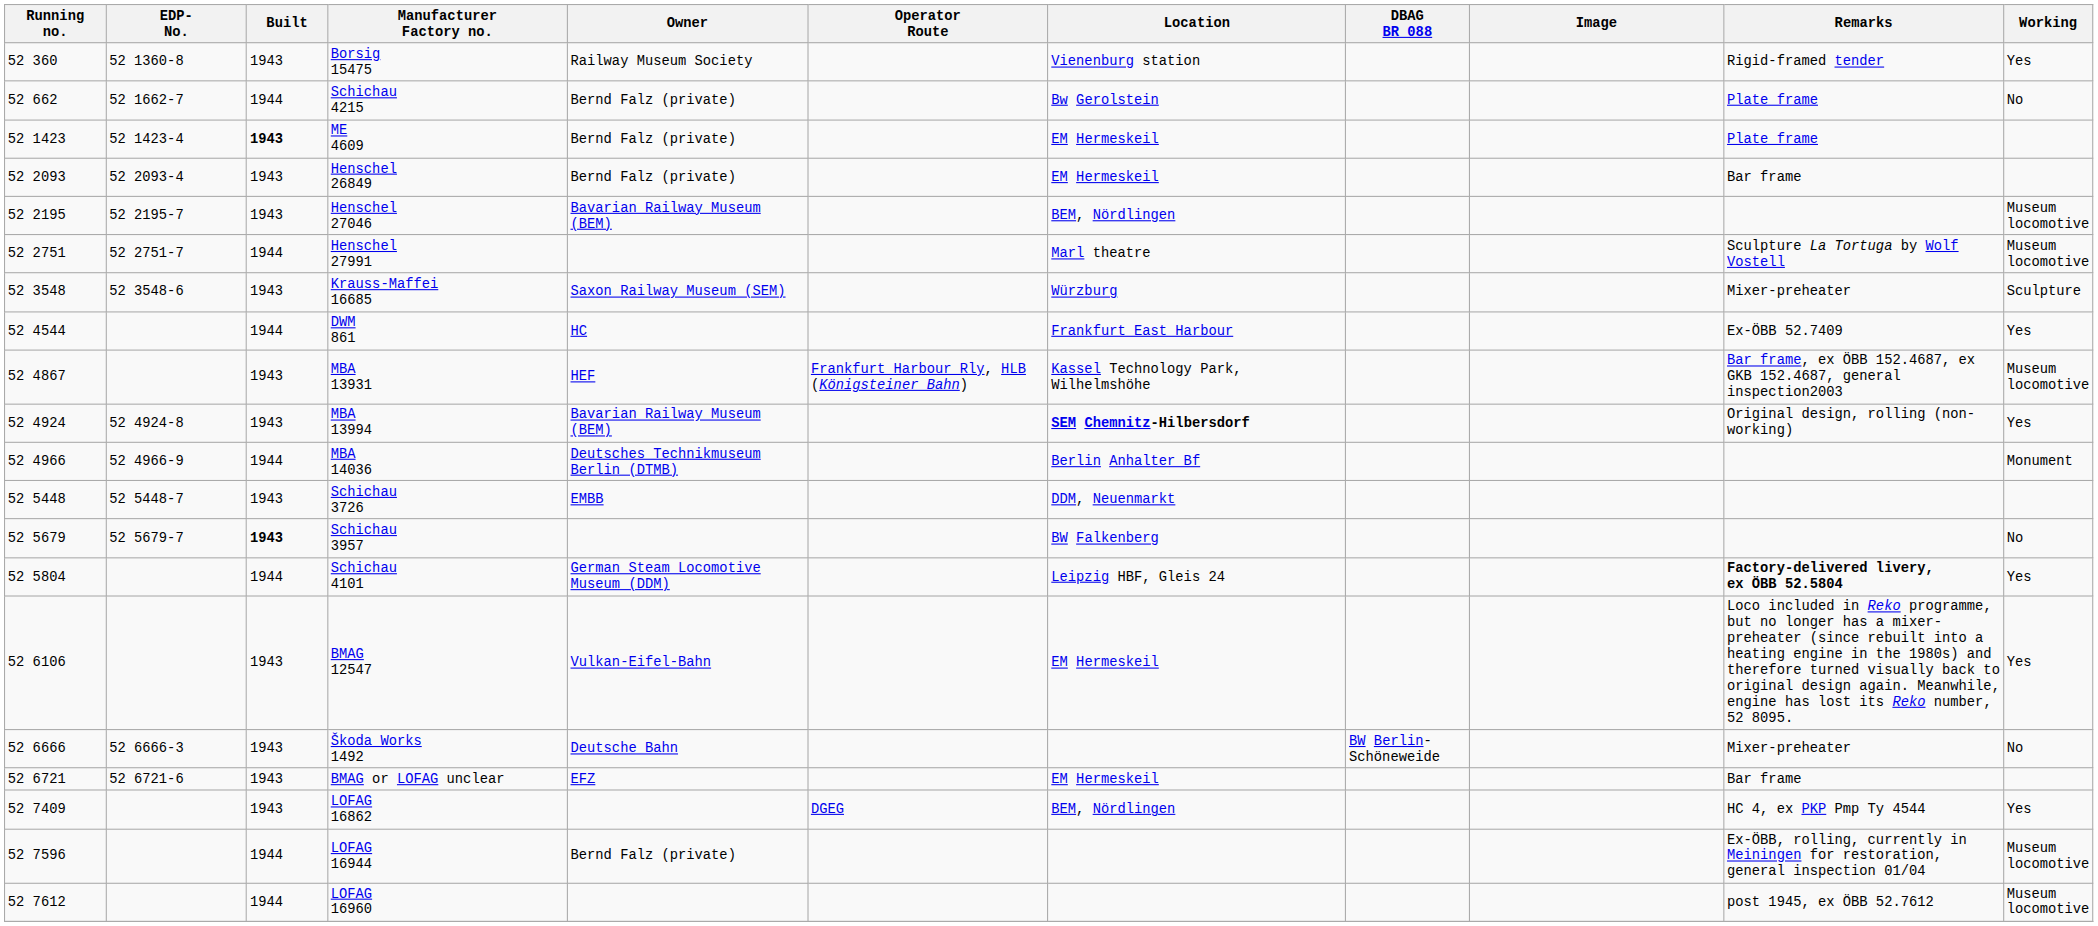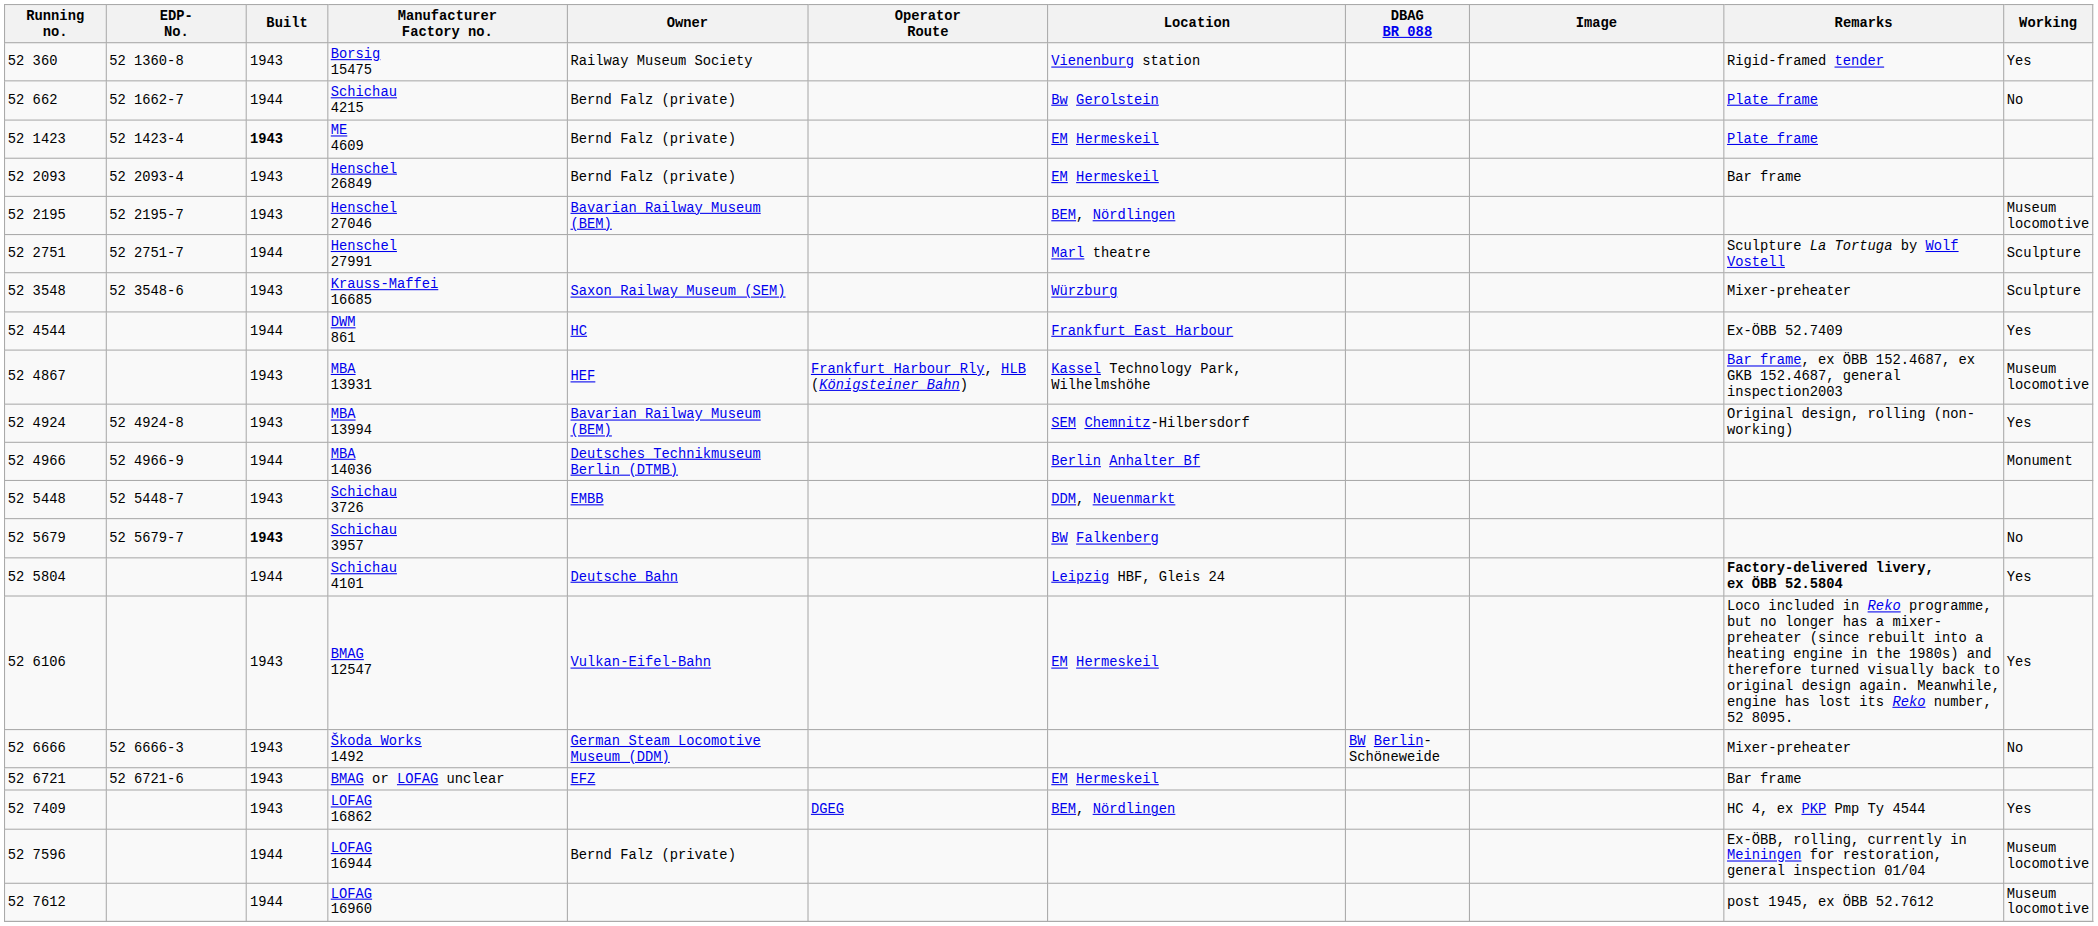 <table class="wikitable" style="width="100%"; border:solid 1px #AAAAAA; background:#e3e3e3;">
 <tr>
 <th width="5%">Running<br>no.</th>
 <th width="7%">EDP-<br>No.</th>
 <th width="4%">Built</th>
 <th width="12%">Manufacturer<br>Factory no.</th>
 <th width="12%">Owner</th>
 <th width="12%">Operator<br>Route</th>
 <th width="15%">Location</th>
 <th width="6%">DBAG<br><a href='#'>BR 088</a></th>
 <th width="13%">Image</th>
 <th width="20%">Remarks</th>
 <th width="8%">Working</th>
 </tr>
 <tr>
 <td>52 360</td>
 <td>52 1360-8</td>
 <td>1943</td>
 <td><a href='#'>Borsig</a><br>15475</td>
 <td>Railway Museum Society</td>
 <td></td>
 <td><a href='#'>Vienenburg</a> station</td>
 <td></td>
 <td></td>
 <td>Rigid-framed <a href='#'>tender</a></td>
 <td>Yes</td>
 </tr>
 <tr>
 <td>52 662</td>
 <td>52 1662-7</td>
 <td>1944</td>
 <td><a href='#'>Schichau</a><br>4215</td>
 <td>Bernd Falz (private)</td>
 <td></td>
 <td><a href='#'>Bw</a> <a href='#'>Gerolstein</a></td>
 <td></td>
 <td></td>
 <td><a href='#'>Plate frame</a></td>
 <td>No</td>
 </tr>
 <tr>
 <td>52 1423</td>
 <td>52 1423-4</td>
 <td><strong>1943</strong></td>
 <td><a href='#'>ME</a><br>4609</td>
 <td>Bernd Falz (private)</td>
 <td></td>
 <td><a href='#'>EM</a> <a href='#'>Hermeskeil</a></td>
 <td></td>
 <td></td>
 <td><a href='#'>Plate frame</a></td>
 <td></td>
 </tr>
 <tr>
 <td>52 2093</td>
 <td>52 2093-4</td>
 <td>1943</td>
 <td><a href='#'>Henschel</a><br>26849</td>
 <td>Bernd Falz (private)</td>
 <td></td>
 <td><a href='#'>EM</a> <a href='#'>Hermeskeil</a></td>
 <td></td>
 <td></td>
 <td>Bar frame</td>
 <td></td>
 </tr>
 <tr>
 <td>52 2195</td>
 <td>52 2195-7</td>
 <td>1943</td>
 <td><a href='#'>Henschel</a><br>27046</td>
 <td><a href='#'> Bavarian Railway Museum (BEM)</a></td>
 <td></td>
 <td><a href='#'>BEM</a>, <a href='#'>Nördlingen</a></td>
 <td></td>
 <td></td>
 <td></td>
 <td>Museum locomotive</td>
 </tr>
 <tr>
 <td>52 2751</td>
 <td>52 2751-7</td>
 <td>1944</td>
 <td><a href='#'>Henschel</a><br>27991</td>
 <td></td>
 <td></td>
 <td><a href='#'>Marl</a> theatre</td>
 <td></td>
 <td></td>
 <td>Sculpture <em>La Tortuga</em> by <a href='#'>Wolf Vostell</a></td>
-<td>Museum locomotive</td>
+<td>Sculpture</td>
 </tr>
 <tr>
 <td>52 3548</td>
 <td>52 3548-6</td>
 <td>1943</td>
 <td><a href='#'>Krauss-Maffei</a><br>16685</td>
 <td><a href='#'> Saxon Railway Museum (SEM)</a></td>
 <td></td>
 <td><a href='#'>Würzburg</a></td>
 <td></td>
 <td></td>
 <td>Mixer-preheater</td>
 <td>Sculpture</td>
 </tr>
 <tr>
 <td>52 4544</td>
 <td></td>
 <td>1944</td>
 <td><a href='#'>DWM</a><br>861</td>
 <td><a href='#'>HC</a></td>
 <td></td>
 <td><a href='#'>Frankfurt East Harbour</a></td>
 <td></td>
 <td></td>
 <td>Ex-ÖBB 52.7409</td>
 <td>Yes</td>
 </tr>
 <tr>
 <td>52 4867</td>
 <td></td>
 <td>1943</td>
 <td><a href='#'>MBA</a><br>13931</td>
 <td><a href='#'>HEF</a></td>
 <td><a href='#'>Frankfurt Harbour Rly</a>, <a href='#'>HLB</a> (<em><a href='#'>Königsteiner Bahn</a></em>)</td>
 <td><a href='#'>Kassel</a> Technology Park, Wilhelmshöhe</td>
 <td></td>
 <td></td>
 <td><a href='#'>Bar frame</a>, ex ÖBB 152.4687, ex GKB 152.4687, general inspection2003</td>
 <td>Museum locomotive</td>
 </tr>
 <tr>
 <td>52 4924</td>
 <td>52 4924-8</td>
 <td>1943</td>
 <td><a href='#'>MBA</a><br>13994</td>
 <td><a href='#'> Bavarian Railway Museum (BEM)</a></td>
 <td></td>
-<td><strong><a href='#'>SEM</a> <a href='#'>Chemnitz</a>-Hilbersdorf</strong></td>
+<td><a href='#'>SEM</a> <a href='#'>Chemnitz</a>-Hilbersdorf</td>
 <td></td>
 <td></td>
 <td>Original design, rolling (non-working)</td>
 <td>Yes</td>
 </tr>
 <tr>
 <td>52 4966</td>
 <td>52 4966-9</td>
 <td>1944</td>
 <td><a href='#'>MBA</a><br>14036</td>
 <td><a href='#'> Deutsches Technikmuseum Berlin (DTMB)</a></td>
 <td></td>
 <td><a href='#'>Berlin</a> <a href='#'>Anhalter Bf</a></td>
 <td></td>
 <td></td>
 <td></td>
 <td>Monument</td>
 </tr>
 <tr>
 <td>52 5448</td>
 <td>52 5448-7</td>
 <td>1943</td>
 <td><a href='#'>Schichau</a><br>3726</td>
 <td><a href='#'>EMBB</a></td>
 <td></td>
 <td><a href='#'>DDM</a>, <a href='#'>Neuenmarkt</a></td>
 <td></td>
 <td></td>
 <td></td>
 <td></td>
 </tr>
 <tr>
 <td>52 5679</td>
 <td>52 5679-7</td>
 <td><strong>1943</strong></td>
 <td><a href='#'>Schichau</a><br>3957</td>
 <td></td>
 <td></td>
 <td><a href='#'>BW</a> <a href='#'>Falkenberg</a></td>
 <td></td>
 <td></td>
 <td></td>
 <td>No</td>
 </tr>
 <tr>
 <td>52 5804</td>
 <td></td>
 <td>1944</td>
 <td><a href='#'>Schichau</a><br>4101</td>
-<td><a href='#'> German Steam Locomotive Museum (DDM)</a></td>
+<td><a href='#'>Deutsche Bahn</a></td>
 <td></td>
 <td><a href='#'>Leipzig</a> HBF, Gleis 24</td>
 <td></td>
 <td></td>
 <td><strong>Factory-delivered livery, ex ÖBB 52.5804</strong></td>
 <td>Yes</td>
 </tr>
 <tr>
 <td>52 6106</td>
 <td></td>
 <td>1943</td>
 <td><a href='#'>BMAG</a><br>12547</td>
 <td><a href='#'>Vulkan-Eifel-Bahn</a></td>
 <td></td>
 <td><a href='#'>EM</a> <a href='#'>Hermeskeil</a></td>
 <td></td>
 <td></td>
 <td>Loco included in <em><a href='#'>Reko</a></em> programme, but no longer has a mixer-preheater (since rebuilt into a heating engine in the 1980s) and therefore turned visually back to original design again. Meanwhile, engine has lost its <em><a href='#'>Reko</a></em> number, 52 8095.</td>
 <td>Yes</td>
 </tr>
 <tr>
 <td>52 6666</td>
 <td>52 6666-3</td>
 <td>1943</td>
 <td><a href='#'>Škoda Works</a><br>1492</td>
-<td><a href='#'>Deutsche Bahn</a></td>
+<td><a href='#'> German Steam Locomotive Museum (DDM)</a></td>
 <td></td>
 <td></td>
 <td><a href='#'>BW</a> <a href='#'>Berlin</a>-Schöneweide</td>
 <td></td>
 <td>Mixer-preheater</td>
 <td>No</td>
 </tr>
 <tr>
 <td>52 6721</td>
 <td>52 6721-6</td>
 <td>1943</td>
 <td><a href='#'>BMAG</a> or <a href='#'>LOFAG</a> unclear<br></td>
 <td><a href='#'>EFZ</a></td>
 <td></td>
 <td><a href='#'>EM</a> <a href='#'>Hermeskeil</a></td>
 <td></td>
 <td></td>
 <td>Bar frame</td>
 <td></td>
 </tr>
 <tr>
 <td>52 7409</td>
 <td></td>
 <td>1943</td>
 <td><a href='#'>LOFAG</a><br>16862</td>
 <td></td>
 <td><a href='#'>DGEG</a></td>
 <td><a href='#'>BEM</a>, <a href='#'>Nördlingen</a></td>
 <td></td>
 <td></td>
 <td>HC 4, ex <a href='#'>PKP</a> Pmp Ty 4544</td>
 <td>Yes</td>
 </tr>
 <tr>
 <td>52 7596</td>
 <td></td>
 <td>1944</td>
 <td><a href='#'>LOFAG</a><br>16944</td>
 <td>Bernd Falz (private)</td>
 <td></td>
 <td></td>
 <td></td>
 <td></td>
 <td>Ex-ÖBB, rolling, currently in <a href='#'>Meiningen</a> for restoration, general inspection 01/04</td>
 <td>Museum locomotive</td>
 </tr>
 <tr>
 <td>52 7612</td>
 <td></td>
 <td>1944</td>
 <td><a href='#'>LOFAG</a><br>16960</td>
 <td></td>
 <td></td>
 <td></td>
 <td></td>
 <td></td>
 <td>post 1945, ex ÖBB 52.7612</td>
 <td>Museum locomotive</td>
 </tr>
 <tr>
 </tr>
 </table>
